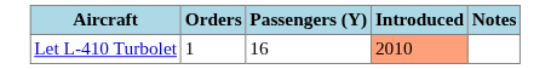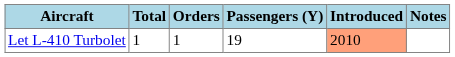 <table class="toccolours" border="1" cellpadding="3" style="margin:1em auto; border-collapse:collapse">
 <tr bgcolor=lightblue>
 <th>Aircraft</th>
+<th>Total</th>
 <th>Orders</th>
 <th>Passengers (Y)</th>
 <th>Introduced</th>
 <th>Notes</th>
 </tr>
 <tr>
 <td><a href='#'>Let L-410 Turbolet</a></td>
 <td>1</td>
-<td>16</td>
+<td>1</td>
+<td>19</td>
 <td style="background: lightsalmon;">2010</td>
 <td></td>
 </tr>
 </table>
